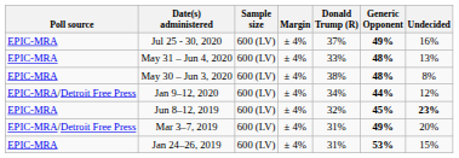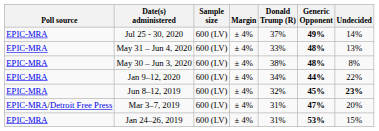 <table class="wikitable" style="font-size:90%;text-align:center;">
 <tr valign=bottom style="font-size:90%;">
 <th>Poll source</th>
 <th>Date(s)<br>administered</th>
 <th>Sample<br>size</th>
 <th>Margin<br></th>
 <th>Donald<br>Trump (R)</th>
 <th>Generic<br>Opponent</th>
 <th>Undecided</th>
 </tr>
 <tr>
 <td style="text-align:left;"><a href='#'>EPIC-MRA</a></td>
 <td>Jul 25 - 30, 2020</td>
 <td>600 (LV)</td>
 <td>± 4%</td>
 <td>37%</td>
 <td><strong>49%</strong></td>
-<td>16%</td>
+<td>14%</td>
 </tr>
 <tr>
 <td style="text-align:left;"><a href='#'>EPIC-MRA</a></td>
 <td>May 31 – Jun 4, 2020</td>
 <td>600 (LV)</td>
 <td>± 4%</td>
 <td>33%</td>
 <td><strong>48%</strong></td>
 <td>13%</td>
 </tr>
 <tr>
 <td style="text-align:left;"><a href='#'>EPIC-MRA</a></td>
 <td>May 30 – Jun 3, 2020</td>
 <td>600 (LV)</td>
 <td>± 4%</td>
 <td>38%</td>
 <td><strong>48%</strong></td>
 <td>8%</td>
 </tr>
 <tr>
-<td style="text-align:left;"><a href='#'>EPIC-MRA</a>/<a href='#'>Detroit Free Press</a></td>
+<td style="text-align:left;"><a href='#'>EPIC-MRA</a></td>
 <td>Jan 9–12, 2020</td>
 <td>600 (LV)</td>
 <td>± 4%</td>
 <td>34%</td>
 <td><strong>44%</strong></td>
-<td>12%</td>
+<td>22%</td>
 </tr>
 <tr>
 <td style="text-align:left;"><a href='#'>EPIC-MRA</a></td>
 <td>Jun 8–12, 2019</td>
 <td>600 (LV)</td>
 <td>± 4%</td>
 <td>32%</td>
 <td><strong>45%</strong></td>
 <td><strong>23%</strong></td>
 </tr>
 <tr>
 <td style="text-align:left;"><a href='#'>EPIC-MRA</a>/<a href='#'>Detroit Free Press</a></td>
 <td>Mar 3–7, 2019</td>
 <td>600 (LV)</td>
 <td>± 4%</td>
 <td>31%</td>
-<td><strong>49%</strong></td>
+<td><strong>47%</strong></td>
 <td>20%</td>
 </tr>
 <tr>
 <td style="text-align:left;"><a href='#'>EPIC-MRA</a></td>
 <td>Jan 24–26, 2019</td>
 <td>600 (LV)</td>
 <td>± 4%</td>
 <td>31%</td>
 <td><strong>53%</strong></td>
 <td>15%</td>
 </tr>
 </table>
